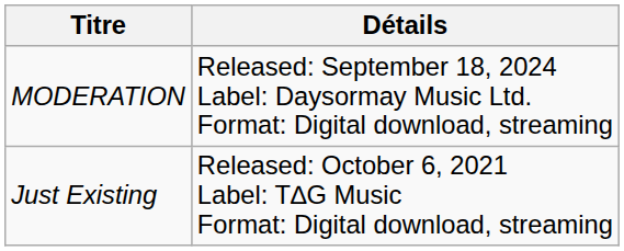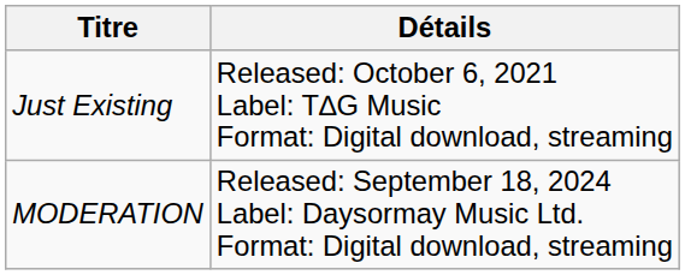 <table class="wikitable">
 <tr>
 <th>Titre</th>
 <th>Détails</th>
 </tr>
 <tr>
+<td><em>Just Existing</em></td>
+<td>Released: October 6, 2021<br>Label: T∆G Music<br>Format: Digital download, streaming</td>
+</tr>
+<tr>
 <td><em>MODERATION</em></td>
 <td>Released: September 18, 2024<br>Label: Daysormay Music Ltd.<br>Format: Digital download, streaming</td>
 </tr>
-<tr>
-<td><em>Just Existing</em></td>
-<td>Released: October 6, 2021<br>Label: T∆G Music<br>Format: Digital download, streaming</td>
-</tr>
 </table>
